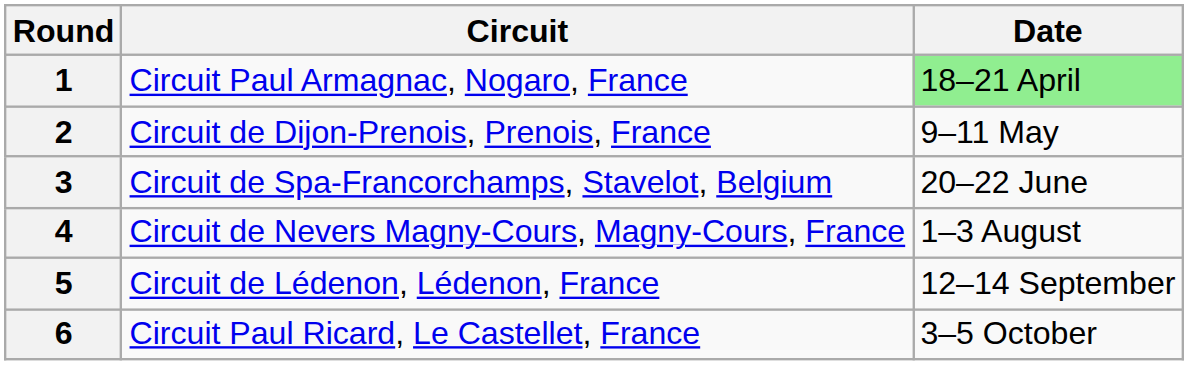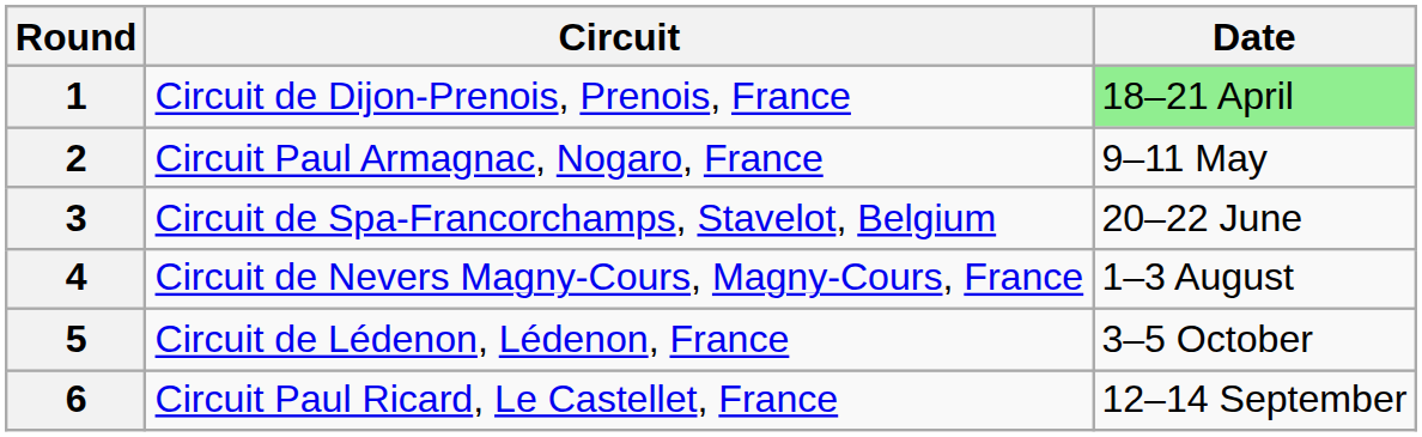 <table class="wikitable" style="font-size:85%;">
 <tr>
 <th>Round</th>
 <th>Circuit</th>
 <th>Date</th>
 </tr>
 <tr>
 <th>1</th>
-<td> <a href='#'>Circuit Paul Armagnac</a>, <a href='#'>Nogaro</a>, <a href='#'>France</a></td>
+<td> <a href='#'>Circuit de Dijon-Prenois</a>, <a href='#'>Prenois</a>, <a href='#'>France</a></td>
 <td style="background: lightgreen;">18–21 April</td>
 </tr>
 <tr>
 <th>2</th>
-<td> <a href='#'>Circuit de Dijon-Prenois</a>, <a href='#'>Prenois</a>, <a href='#'>France</a></td>
+<td> <a href='#'>Circuit Paul Armagnac</a>, <a href='#'>Nogaro</a>, <a href='#'>France</a></td>
 <td>9–11 May</td>
 </tr>
 <tr>
 <th>3</th>
 <td> <a href='#'>Circuit de Spa-Francorchamps</a>, <a href='#'>Stavelot</a>, <a href='#'>Belgium</a></td>
 <td>20–22 June</td>
 </tr>
 <tr>
 <th>4</th>
 <td> <a href='#'>Circuit de Nevers Magny-Cours</a>, <a href='#'>Magny-Cours</a>, <a href='#'>France</a></td>
 <td>1–3 August</td>
 </tr>
 <tr>
 <th>5</th>
 <td> <a href='#'>Circuit de Lédenon</a>, <a href='#'>Lédenon</a>, <a href='#'>France</a></td>
-<td>12–14 September</td>
+<td>3–5 October</td>
 </tr>
 <tr>
 <th>6</th>
 <td> <a href='#'>Circuit Paul Ricard</a>, <a href='#'>Le Castellet</a>, <a href='#'>France</a></td>
-<td>3–5 October</td>
+<td>12–14 September</td>
 </tr>
 </table>
